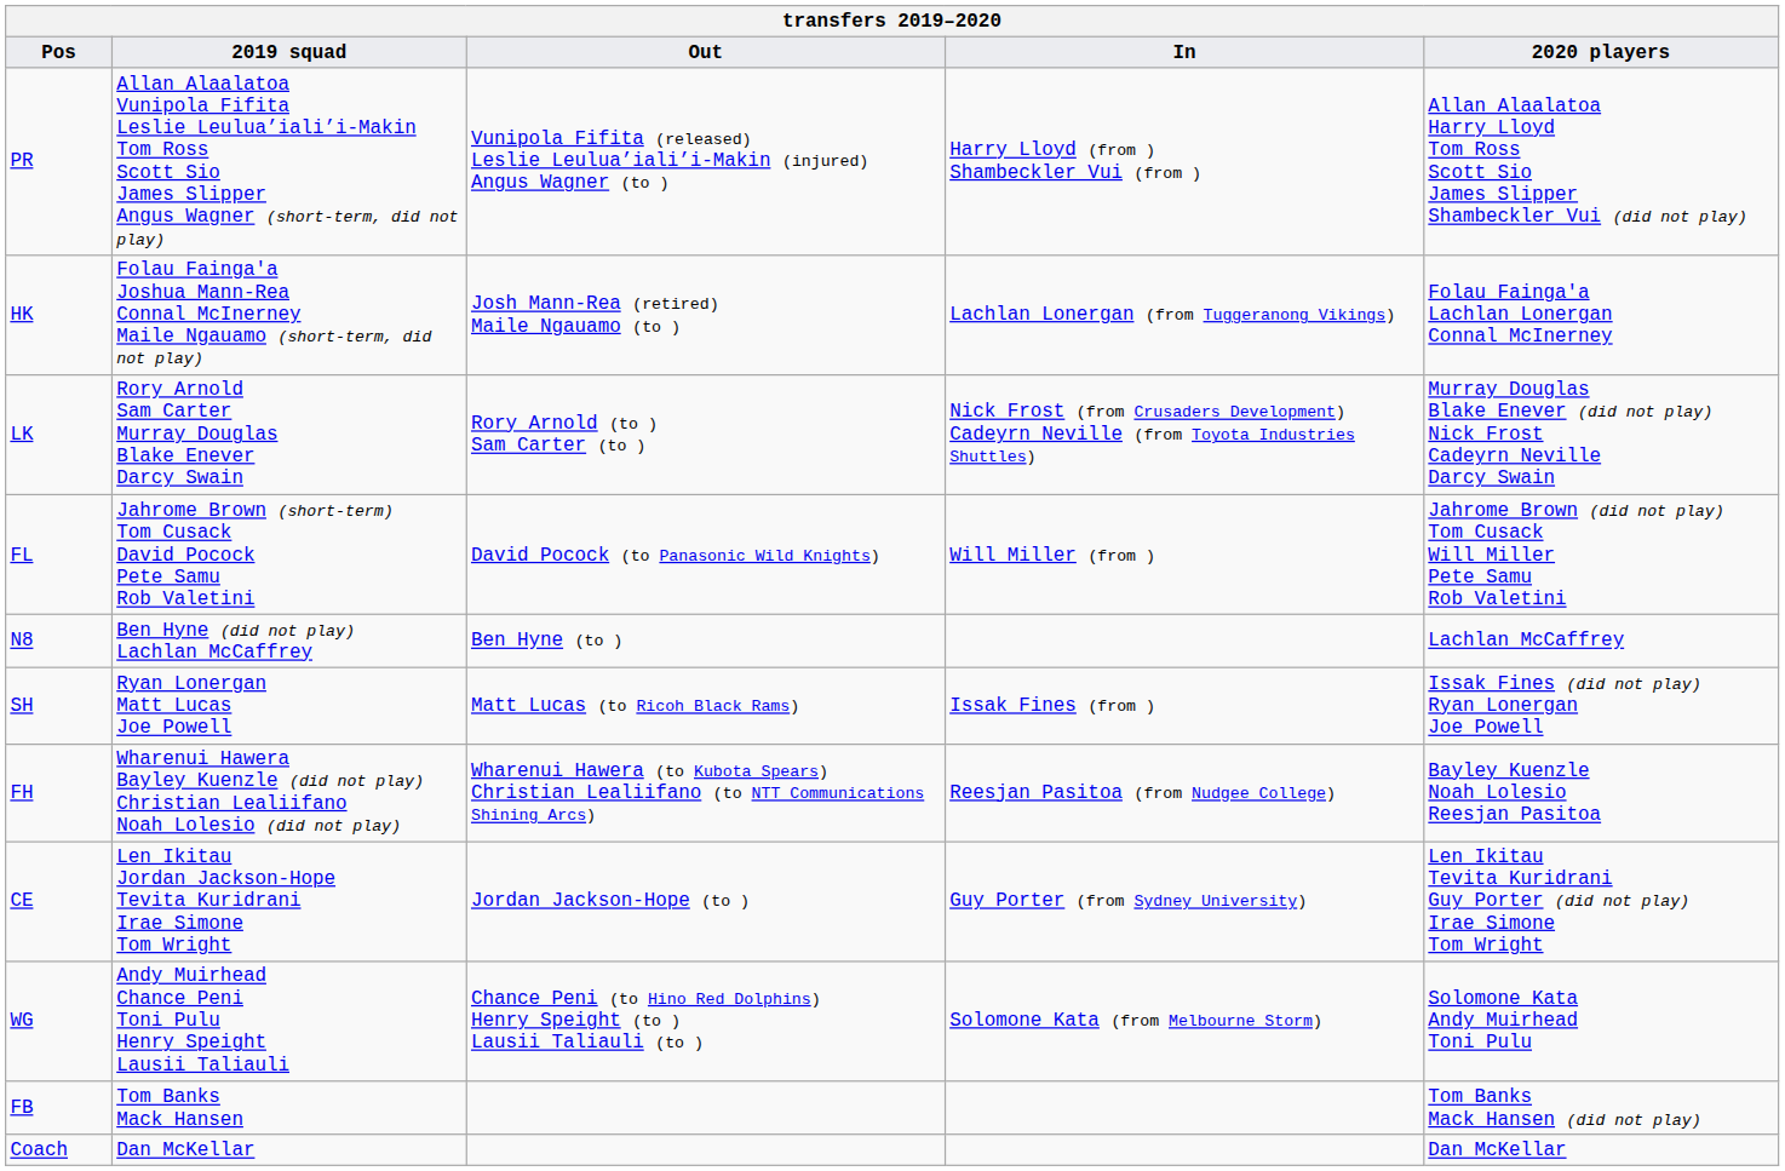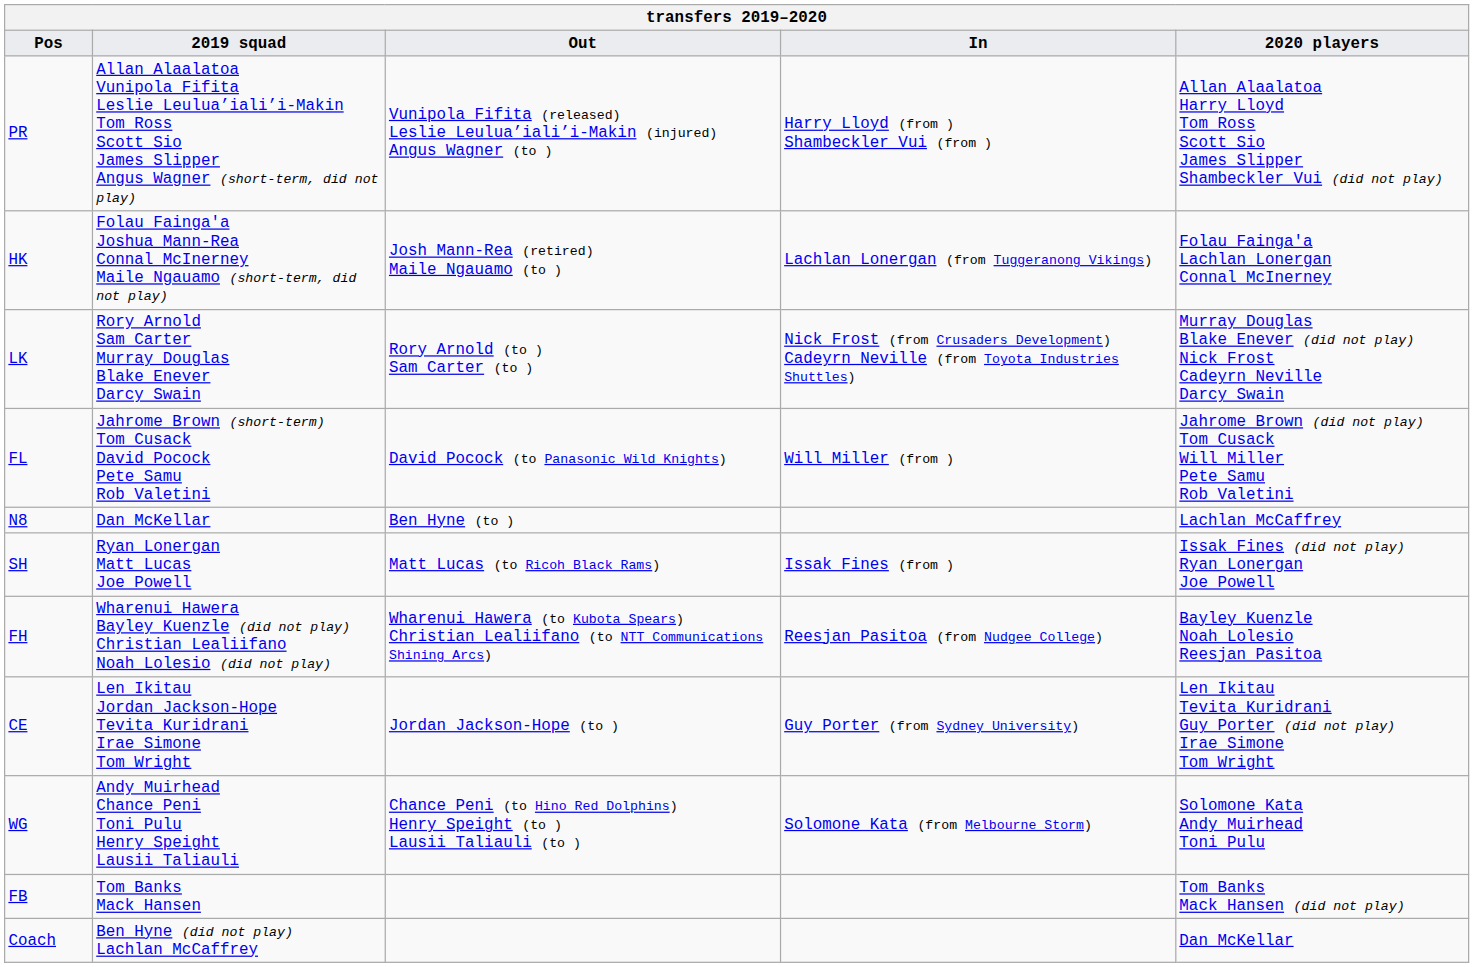 <table class="wikitable" style="text-align: left; width:95%">
 <tr>
 <th colspan="100%"> transfers 2019–2020</th>
 </tr>
 <tr>
 <th style="background:#ebecf0; width:6%;">Pos</th>
 <th style="background:#ebecf0; width:20%;">2019 squad</th>
 <th style="background:#ebecf0; width:27%;">Out</th>
 <th style="background:#ebecf0; width:27%;">In</th>
 <th style="background:#ebecf0; width:20%;">2020 players</th>
 </tr>
 <tr>
 <td><a href='#'>PR</a></td>
 <td> <a href='#'>Allan Alaalatoa</a> <br> <a href='#'>Vunipola Fifita</a> <br> <a href='#'>Leslie Leulua’iali’i-Makin</a> <br> <a href='#'>Tom Ross</a> <br> <a href='#'>Scott Sio</a> <br> <a href='#'>James Slipper</a> <br> <a href='#'>Angus Wagner</a> <small><em>(short-term, did not play)</em></small></td>
 <td>  <a href='#'>Vunipola Fifita</a> <small>(released)</small> <br>  <a href='#'>Leslie Leulua’iali’i-Makin</a> <small>(injured)</small> <br>  <a href='#'>Angus Wagner</a> <small>(to )</small></td>
 <td>  <a href='#'>Harry Lloyd</a> <small>(from )</small> <br>  <a href='#'>Shambeckler Vui</a> <small>(from )</small></td>
 <td> <a href='#'>Allan Alaalatoa</a> <br> <a href='#'>Harry Lloyd</a> <br> <a href='#'>Tom Ross</a> <br> <a href='#'>Scott Sio</a> <br> <a href='#'>James Slipper</a> <br> <a href='#'>Shambeckler Vui</a> <small><em>(did not play)</em></small></td>
 </tr>
 <tr>
 <td><a href='#'>HK</a></td>
 <td> <a href='#'>Folau Fainga'a</a> <br> <a href='#'>Joshua Mann-Rea</a> <br> <a href='#'>Connal McInerney</a> <br> <a href='#'>Maile Ngauamo</a> <small><em>(short-term, did not play)</em></small></td>
 <td>  <a href='#'>Josh Mann-Rea</a> <small>(retired)</small> <br>  <a href='#'>Maile Ngauamo</a> <small>(to )</small></td>
 <td>  <a href='#'>Lachlan Lonergan</a> <small>(from <a href='#'>Tuggeranong Vikings</a>)</small></td>
 <td> <a href='#'>Folau Fainga'a</a> <br> <a href='#'>Lachlan Lonergan</a> <br> <a href='#'>Connal McInerney</a></td>
 </tr>
 <tr>
 <td><a href='#'>LK</a></td>
 <td> <a href='#'>Rory Arnold</a> <br> <a href='#'>Sam Carter</a> <br> <a href='#'>Murray Douglas</a> <br> <a href='#'>Blake Enever</a> <br> <a href='#'>Darcy Swain</a></td>
 <td>  <a href='#'>Rory Arnold</a> <small>(to )</small> <br>  <a href='#'>Sam Carter</a> <small>(to )</small></td>
 <td>  <a href='#'>Nick Frost</a> <small>(from  <a href='#'>Crusaders Development</a>)</small> <br>  <a href='#'>Cadeyrn Neville</a> <small>(from  <a href='#'>Toyota Industries Shuttles</a>)</small></td>
 <td> <a href='#'>Murray Douglas</a> <br> <a href='#'>Blake Enever</a> <small><em>(did not play)</em></small> <br> <a href='#'>Nick Frost</a> <br> <a href='#'>Cadeyrn Neville</a> <br> <a href='#'>Darcy Swain</a></td>
 </tr>
 <tr>
 <td><a href='#'>FL</a></td>
 <td> <a href='#'>Jahrome Brown</a> <small><em>(short-term)</em></small> <br> <a href='#'>Tom Cusack</a> <br> <a href='#'>David Pocock</a> <br> <a href='#'>Pete Samu</a> <br> <a href='#'>Rob Valetini</a></td>
 <td>  <a href='#'>David Pocock</a> <small>(to  <a href='#'>Panasonic Wild Knights</a>)</small></td>
 <td>  <a href='#'>Will Miller</a> <small>(from )</small></td>
 <td> <a href='#'>Jahrome Brown</a> <small><em>(did not play)</em></small> <br> <a href='#'>Tom Cusack</a> <br> <a href='#'>Will Miller</a> <br> <a href='#'>Pete Samu</a> <br> <a href='#'>Rob Valetini</a></td>
 </tr>
 <tr>
 <td><a href='#'>N8</a></td>
-<td> <a href='#'>Ben Hyne</a> <small><em>(did not play)</em></small> <br> <a href='#'>Lachlan McCaffrey</a></td>
+<td> <a href='#'>Dan McKellar</a></td>
 <td>  <a href='#'>Ben Hyne</a> <small>(to )</small></td>
 <td></td>
 <td> <a href='#'>Lachlan McCaffrey</a></td>
 </tr>
 <tr>
 <td><a href='#'>SH</a></td>
 <td> <a href='#'>Ryan Lonergan</a> <br> <a href='#'>Matt Lucas</a> <br> <a href='#'>Joe Powell</a></td>
 <td>  <a href='#'>Matt Lucas</a> <small>(to  <a href='#'>Ricoh Black Rams</a>)</small></td>
 <td>  <a href='#'>Issak Fines</a> <small>(from )</small></td>
 <td> <a href='#'>Issak Fines</a> <small><em>(did not play)</em></small> <br> <a href='#'>Ryan Lonergan</a> <br> <a href='#'>Joe Powell</a></td>
 </tr>
 <tr>
 <td><a href='#'>FH</a></td>
 <td> <a href='#'>Wharenui Hawera</a> <br> <a href='#'>Bayley Kuenzle</a> <small><em>(did not play)</em></small> <br> <a href='#'>Christian Lealiifano</a> <br> <a href='#'>Noah Lolesio</a> <small><em>(did not play)</em></small></td>
 <td>  <a href='#'>Wharenui Hawera</a> <small>(to  <a href='#'>Kubota Spears</a>)</small> <br>  <a href='#'>Christian Lealiifano</a> <small>(to  <a href='#'>NTT Communications Shining Arcs</a>)</small></td>
 <td>  <a href='#'>Reesjan Pasitoa</a> <small>(from <a href='#'>Nudgee College</a>)</small></td>
 <td> <a href='#'>Bayley Kuenzle</a> <br> <a href='#'>Noah Lolesio</a> <br> <a href='#'>Reesjan Pasitoa</a></td>
 </tr>
 <tr>
 <td><a href='#'>CE</a></td>
 <td> <a href='#'>Len Ikitau</a> <br> <a href='#'>Jordan Jackson-Hope</a> <br> <a href='#'>Tevita Kuridrani</a> <br> <a href='#'>Irae Simone</a> <br> <a href='#'>Tom Wright</a></td>
 <td>  <a href='#'>Jordan Jackson-Hope</a> <small>(to )</small></td>
 <td>  <a href='#'>Guy Porter</a> <small>(from <a href='#'>Sydney University</a>)</small></td>
 <td> <a href='#'>Len Ikitau</a> <br> <a href='#'>Tevita Kuridrani</a> <br> <a href='#'>Guy Porter</a> <small><em>(did not play)</em></small> <br> <a href='#'>Irae Simone</a> <br> <a href='#'>Tom Wright</a></td>
 </tr>
 <tr>
 <td><a href='#'>WG</a></td>
 <td> <a href='#'>Andy Muirhead</a> <br> <a href='#'>Chance Peni</a> <br> <a href='#'>Toni Pulu</a> <br> <a href='#'>Henry Speight</a> <br> <a href='#'>Lausii Taliauli</a></td>
 <td>  <a href='#'>Chance Peni</a> <small>(to  <a href='#'>Hino Red Dolphins</a>)</small> <br>  <a href='#'>Henry Speight</a> <small>(to )</small> <br>  <a href='#'>Lausii Taliauli</a> <small>(to )</small></td>
 <td>  <a href='#'>Solomone Kata</a> <small>(from <a href='#'>Melbourne Storm</a>)</small></td>
 <td> <a href='#'>Solomone Kata</a> <br> <a href='#'>Andy Muirhead</a> <br> <a href='#'>Toni Pulu</a></td>
 </tr>
 <tr>
 <td><a href='#'>FB</a></td>
 <td> <a href='#'>Tom Banks</a> <br> <a href='#'>Mack Hansen</a></td>
 <td></td>
 <td></td>
 <td> <a href='#'>Tom Banks</a> <br> <a href='#'>Mack Hansen</a> <small><em>(did not play)</em></small></td>
 </tr>
 <tr>
 <td><a href='#'>Coach</a></td>
-<td> <a href='#'>Dan McKellar</a></td>
+<td> <a href='#'>Ben Hyne</a> <small><em>(did not play)</em></small> <br> <a href='#'>Lachlan McCaffrey</a></td>
 <td></td>
 <td></td>
 <td> <a href='#'>Dan McKellar</a></td>
 </tr>
 </table>
